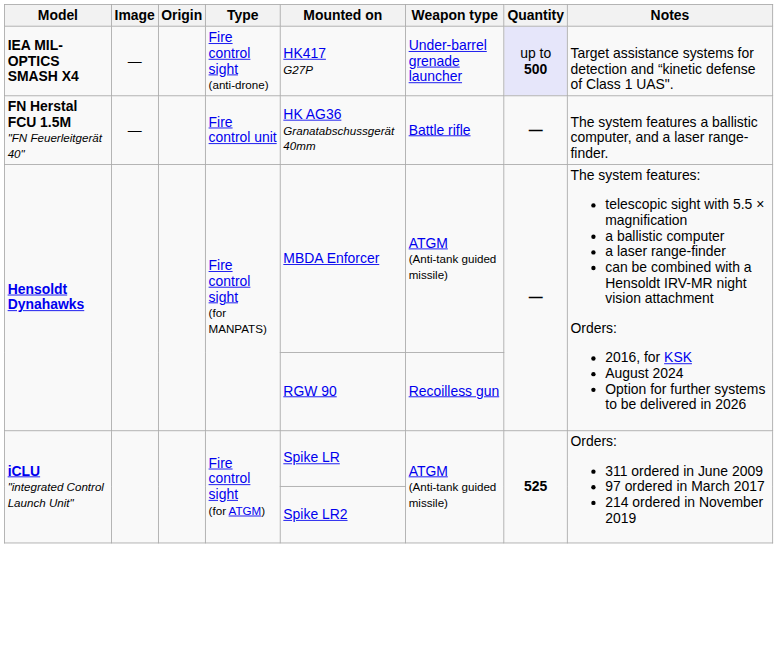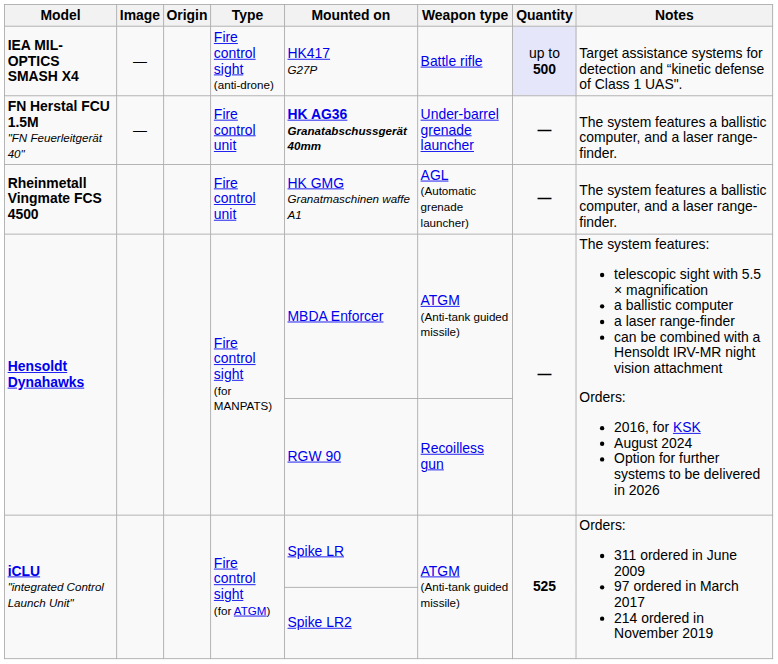 <table class="wikitable" style="width:100%;">
 <tr>
 <th>Model</th>
 <th>Image</th>
 <th>Origin</th>
 <th>Type</th>
 <th>Mounted on</th>
 <th>Weapon type</th>
 <th>Quantity</th>
 <th>Notes</th>
 </tr>
 <tr>
 <td><strong>IEA MIL-OPTICS SMASH X4</strong></td>
 <td style="text-align: center;">—</td>
 <td><small></small></td>
 <td><a href='#'>Fire control sight</a><br><small>(anti-drone)</small></td>
 <td><a href='#'>HK417</a><br><em><small>G27P</small></em></td>
-<td><a href='#'>Under-barrel grenade launcher</a></td>
+<td><a href='#'>Battle rifle</a></td>
 <td style="background: lavender; text-align: center;">up to <strong>500</strong></td>
 <td><br>Target assistance systems for detection and “kinetic defense of Class 1 UAS".</td>
 </tr>
 <tr>
 <td><strong>FN Herstal FCU 1.5M</strong><br><em><small>"FN Feuerleitgerät 40"</small></em></td>
 <td style="text-align: center;">—</td>
 <td><small></small></td>
 <td><a href='#'>Fire control unit</a></td>
-<td><a href='#'>HK AG36</a><br><em><small>Granatabschussgerät 40mm</small></em></td>
-<td><a href='#'>Battle rifle</a></td>
+<td><strong><a href='#'>HK AG36</a><br><em><small>Granatabschussgerät 40mm</small></em></strong></td>
+<td><a href='#'>Under-barrel grenade launcher</a></td>
+<td style="text-align: center;"><strong>—</strong></td>
+<td><br>The system features a ballistic computer, and a laser range-finder.</td>
+</tr>
+<tr>
+<td><strong>Rheinmetall Vingmate FCS 4500</strong></td>
+<td style="text-align: center;"></td>
+<td><small></small></td>
+<td><a href='#'>Fire control unit</a></td>
+<td><a href='#'>HK GMG</a><br><em><small>Granatmaschinen waffe A1</small></em></td>
+<td><a href='#'>AGL</a><br><small>(Automatic grenade launcher)</small></td>
 <td style="text-align: center;"><strong>—</strong></td>
 <td><br>The system features a ballistic computer, and a laser range-finder.</td>
 </tr>
 <tr>
 <td rowspan="2"><strong><a href='#'>Hensoldt Dynahawks</a></strong></td>
 <td rowspan="2" style="text-align: center;"></td>
 <td rowspan="2"><small></small></td>
 <td rowspan="2"><a href='#'>Fire control sight</a><br><small>(for MANPATS)</small></td>
 <td><a href='#'>MBDA Enforcer</a></td>
 <td><a href='#'>ATGM</a><br><small>(Anti-tank guided missile)</small></td>
 <td rowspan="2" style="text-align: center;"><strong>—</strong></td>
 <td rowspan="2">The system features:<br><ul><li>telescopic sight with 5.5 × magnification</li><li>a ballistic computer</li><li>a laser range-finder</li><li>can be combined with a Hensoldt IRV-MR night vision attachment</li></ul>Orders:<ul><li>2016, for <a href='#'>KSK</a></li><li>August 2024</li><li>Option for further systems to be delivered in 2026</li></ul></td>
 </tr>
 <tr>
 <td><a href='#'>RGW 90</a></td>
 <td><a href='#'>Recoilless gun</a></td>
 </tr>
 <tr>
 <td rowspan="2"><a href='#'><strong>iCLU</strong></a><br><em><small>"integrated Control Launch Unit"</small></em></td>
 <td rowspan="2" style="text-align: center;"></td>
 <td rowspan="2"><small></small><br><small></small></td>
 <td rowspan="2"><a href='#'>Fire control sight</a><br><small>(for <a href='#'>ATGM</a>)</small></td>
 <td><a href='#'>Spike LR</a></td>
 <td rowspan="2"><a href='#'>ATGM</a><br><small>(Anti-tank guided missile)</small></td>
 <td rowspan="2" style="text-align: center;"><strong>525</strong></td>
 <td rowspan="2">Orders:<br><ul><li>311 ordered in June 2009</li><li>97 ordered in March 2017</li><li>214 ordered in November 2019</li></ul></td>
 </tr>
 <tr>
 <td><a href='#'>Spike LR2</a></td>
 </tr>
 </table>
